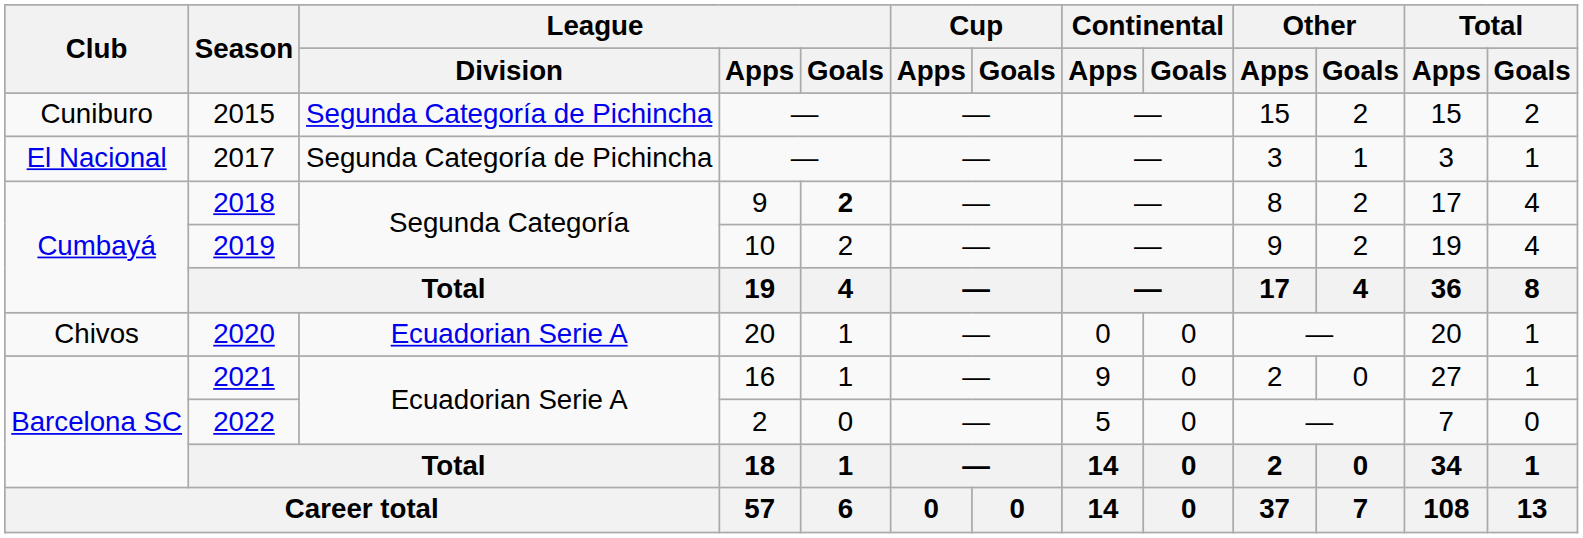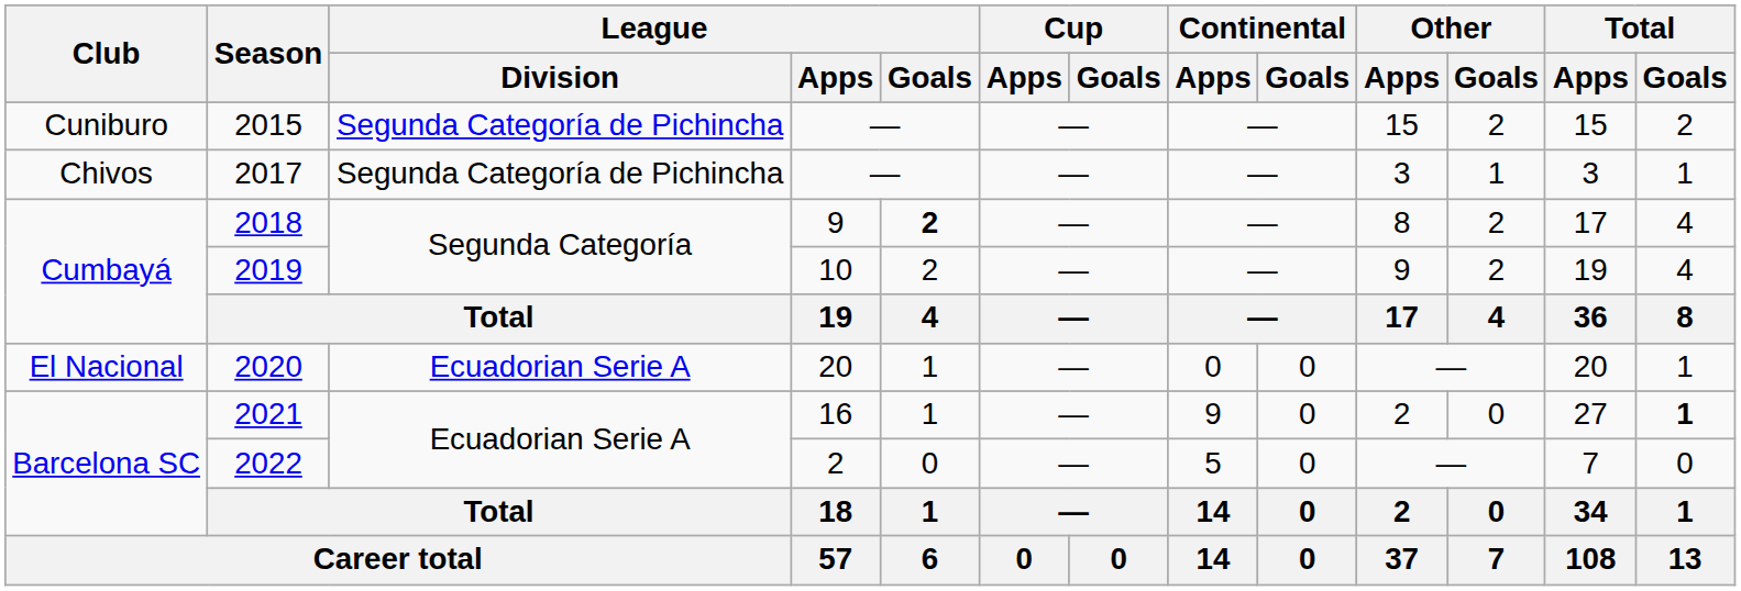 <table class="wikitable" style="text-align: center;">
 <tr>
 <th rowspan="2">Club</th>
 <th rowspan="2">Season</th>
 <th colspan="3">League</th>
 <th colspan="2">Cup</th>
 <th colspan="2">Continental</th>
 <th colspan="2">Other</th>
 <th colspan="2">Total</th>
 </tr>
 <tr>
 <th>Division</th>
 <th>Apps</th>
 <th>Goals</th>
 <th>Apps</th>
 <th>Goals</th>
 <th>Apps</th>
 <th>Goals</th>
 <th>Apps</th>
 <th>Goals</th>
 <th>Apps</th>
 <th>Goals</th>
 </tr>
 <tr>
 <td>Cuniburo</td>
 <td>2015</td>
 <td><a href='#'>Segunda Categoría de Pichincha</a></td>
 <td colspan="2">—</td>
 <td colspan="2">—</td>
 <td colspan="2">—</td>
 <td>15</td>
 <td>2</td>
 <td>15</td>
 <td>2</td>
 </tr>
 <tr>
-<td><a href='#'>El Nacional</a></td>
+<td>Chivos</td>
 <td>2017</td>
 <td>Segunda Categoría de Pichincha</td>
 <td colspan="2">—</td>
 <td colspan="2">—</td>
 <td colspan="2">—</td>
 <td>3</td>
 <td>1</td>
 <td>3</td>
 <td>1</td>
 </tr>
 <tr>
 <td rowspan="3"><a href='#'>Cumbayá</a></td>
 <td><a href='#'>2018</a></td>
 <td rowspan="2">Segunda Categoría</td>
 <td>9</td>
 <td><strong>2</strong></td>
 <td colspan="2">—</td>
 <td colspan="2">—</td>
 <td>8</td>
 <td>2</td>
 <td>17</td>
 <td>4</td>
 </tr>
 <tr>
 <td><a href='#'>2019</a></td>
 <td>10</td>
 <td>2</td>
 <td colspan="2">—</td>
 <td colspan="2">—</td>
 <td>9</td>
 <td>2</td>
 <td>19</td>
 <td>4</td>
 </tr>
 <tr>
 <th colspan="2">Total</th>
 <th>19</th>
 <th>4</th>
 <th colspan="2">—</th>
 <th colspan="2">—</th>
 <th>17</th>
 <th>4</th>
 <th>36</th>
 <th>8</th>
 </tr>
 <tr>
-<td>Chivos</td>
+<td><a href='#'>El Nacional</a></td>
 <td><a href='#'>2020</a></td>
 <td><a href='#'>Ecuadorian Serie A</a></td>
 <td>20</td>
 <td>1</td>
 <td colspan="2">—</td>
 <td>0</td>
 <td>0</td>
 <td colspan="2">—</td>
 <td>20</td>
 <td>1</td>
 </tr>
 <tr>
 <td rowspan="3"><a href='#'>Barcelona SC</a></td>
 <td><a href='#'>2021</a></td>
 <td rowspan="2">Ecuadorian Serie A</td>
 <td>16</td>
 <td>1</td>
 <td colspan="2">—</td>
 <td>9</td>
 <td>0</td>
 <td>2</td>
 <td>0</td>
 <td>27</td>
-<td>1</td>
+<td><strong>1</strong></td>
 </tr>
 <tr>
 <td><a href='#'>2022</a></td>
 <td>2</td>
 <td>0</td>
 <td colspan="2">—</td>
 <td>5</td>
 <td>0</td>
 <td colspan="2">—</td>
 <td>7</td>
 <td>0</td>
 </tr>
 <tr>
 <th colspan="2">Total</th>
 <th>18</th>
 <th>1</th>
 <th colspan="2">—</th>
 <th>14</th>
 <th>0</th>
 <th>2</th>
 <th>0</th>
 <th>34</th>
 <th>1</th>
 </tr>
 <tr>
 <th colspan="3">Career total</th>
 <th>57</th>
 <th>6</th>
 <th>0</th>
 <th>0</th>
 <th>14</th>
 <th>0</th>
 <th>37</th>
 <th>7</th>
 <th>108</th>
 <th>13</th>
 </tr>
 </table>
